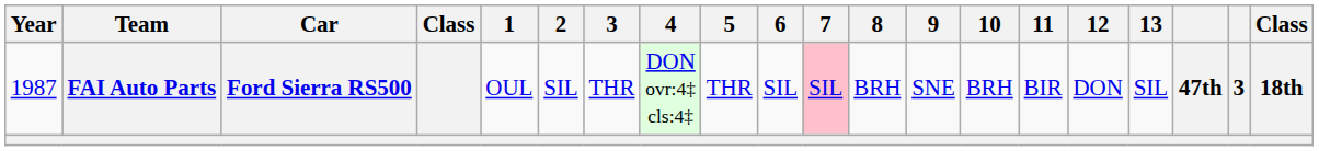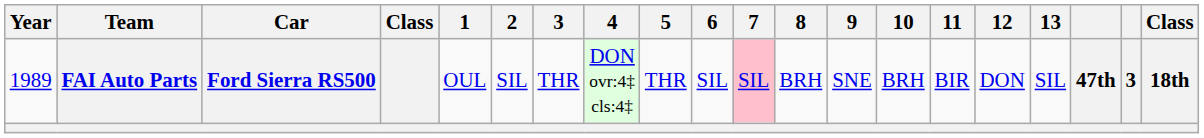 <table class="wikitable" style="text-align:center; font-size:85%">
 <tr>
 <th>Year</th>
 <th>Team</th>
 <th>Car</th>
 <th>Class</th>
 <th>1</th>
 <th>2</th>
 <th>3</th>
 <th>4</th>
 <th>5</th>
 <th>6</th>
 <th>7</th>
 <th>8</th>
 <th>9</th>
 <th>10</th>
 <th>11</th>
 <th>12</th>
 <th>13</th>
 <th></th>
 <th></th>
 <th>Class</th>
 </tr>
 <tr>
-<td><a href='#'>1987</a></td>
+<td><a href='#'>1989</a></td>
 <th nowrap><a href='#'>FAI Auto Parts</a></th>
 <th nowrap><a href='#'>Ford Sierra RS500</a></th>
 <th><span></span></th>
 <td><a href='#'>OUL</a></td>
 <td><a href='#'>SIL</a></td>
 <td><a href='#'>THR</a></td>
 <td style="background:#dfffdf;"><a href='#'>DON</a><br><small>ovr:4‡<br>cls:4‡</small></td>
 <td><a href='#'>THR</a></td>
 <td><a href='#'>SIL</a></td>
 <td style="background: pink;"><a href='#'>SIL</a></td>
 <td><a href='#'>BRH</a></td>
 <td><a href='#'>SNE</a></td>
 <td><a href='#'>BRH</a></td>
 <td><a href='#'>BIR</a></td>
 <td><a href='#'>DON</a></td>
 <td><a href='#'>SIL</a></td>
 <th>47th</th>
 <th>3</th>
 <th>18th</th>
 </tr>
 <tr>
 <th colspan="20"></th>
 </tr>
 </table>
